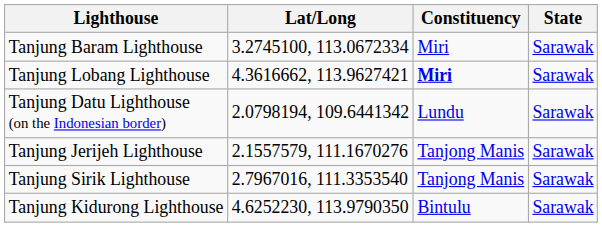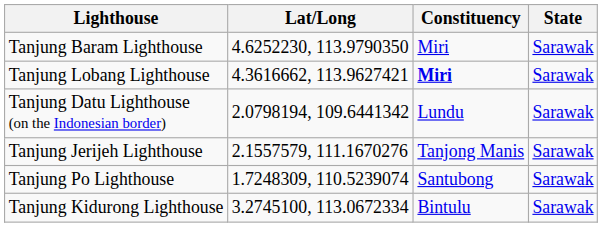 <table class="wikitable">
 <tr>
 <th>Lighthouse</th>
 <th>Lat/Long</th>
 <th>Constituency</th>
 <th>State</th>
 </tr>
 <tr>
 <td>Tanjung Baram Lighthouse</td>
-<td>3.2745100, 113.0672334</td>
+<td>4.6252230, 113.9790350</td>
 <td><a href='#'>Miri</a></td>
 <td><a href='#'>Sarawak</a></td>
 </tr>
 <tr>
 <td>Tanjung Lobang Lighthouse</td>
 <td>4.3616662, 113.9627421</td>
 <td><strong><a href='#'>Miri</a></strong></td>
 <td><a href='#'>Sarawak</a></td>
 </tr>
 <tr>
 <td>Tanjung Datu Lighthouse<br><small>(on the <a href='#'>Indonesian border</a>)</small></td>
 <td>2.0798194, 109.6441342</td>
 <td><a href='#'>Lundu</a></td>
 <td><a href='#'>Sarawak</a></td>
 </tr>
 <tr>
 <td>Tanjung Jerijeh Lighthouse</td>
 <td>2.1557579, 111.1670276</td>
 <td><a href='#'>Tanjong Manis</a></td>
 <td><a href='#'>Sarawak</a></td>
 </tr>
 <tr>
-<td>Tanjung Sirik Lighthouse</td>
-<td>2.7967016, 111.3353540</td>
-<td><a href='#'>Tanjong Manis</a></td>
+<td>Tanjung Po Lighthouse</td>
+<td>1.7248309, 110.5239074</td>
+<td><a href='#'>Santubong</a></td>
 <td><a href='#'>Sarawak</a></td>
 </tr>
 <tr>
 <td>Tanjung Kidurong Lighthouse</td>
-<td>4.6252230, 113.9790350</td>
+<td>3.2745100, 113.0672334</td>
 <td><a href='#'>Bintulu</a></td>
 <td><a href='#'>Sarawak</a></td>
 </tr>
 </table>
